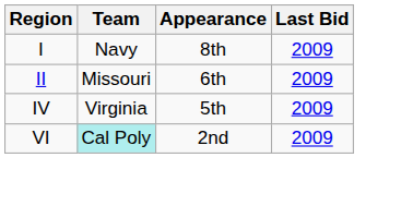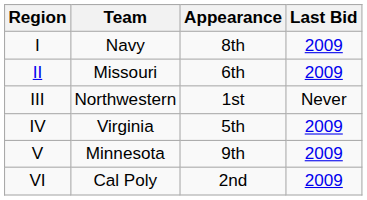 <table class="wikitable sortable" style="text-align:center">
 <tr>
 <th>Region</th>
 <th>Team</th>
 <th>Appearance</th>
 <th>Last Bid</th>
 </tr>
 <tr>
 <td>I</td>
 <td>Navy</td>
 <td>8th</td>
 <td><a href='#'>2009</a></td>
 </tr>
 <tr>
 <td><a href='#'>II</a></td>
 <td>Missouri</td>
 <td>6th</td>
 <td><a href='#'>2009</a></td>
 </tr>
 <tr>
+<td>III</td>
+<td>Northwestern</td>
+<td>1st</td>
+<td>Never</td>
+</tr>
+<tr>
 <td>IV</td>
 <td>Virginia</td>
 <td>5th</td>
 <td><a href='#'>2009</a></td>
 </tr>
 <tr>
+<td>V</td>
+<td>Minnesota</td>
+<td>9th</td>
+<td><a href='#'>2009</a></td>
+</tr>
+<tr>
 <td>VI</td>
-<td style="background: paleturquoise;">Cal Poly</td>
+<td>Cal Poly</td>
 <td>2nd</td>
 <td><a href='#'>2009</a></td>
 </tr>
 </table>
